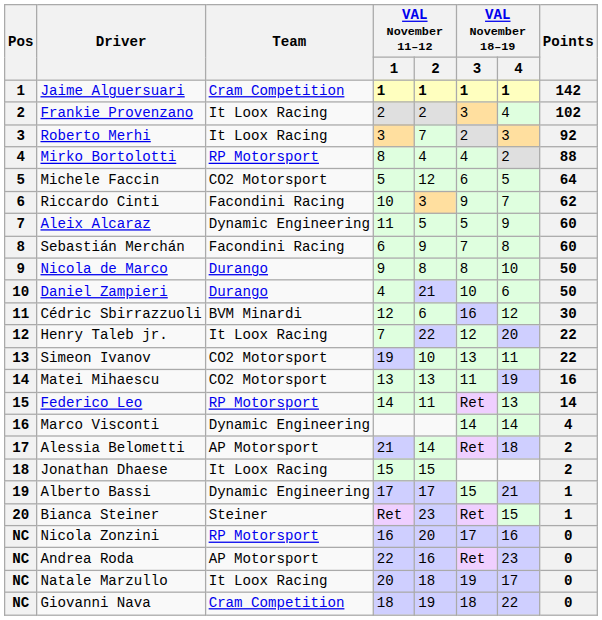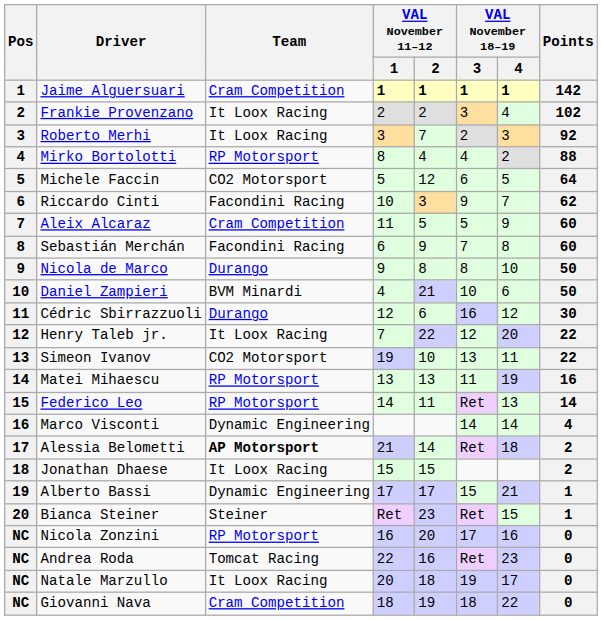 <table class="wikitable" style="font-size: 85%;">
 <tr>
 <th rowspan=2>Pos</th>
 <th rowspan=2>Driver</th>
 <th rowspan=2>Team</th>
 <th colspan=2> <a href='#'>VAL</a><br><small>November 11–12</small></th>
 <th colspan=2> <a href='#'>VAL</a><br><small>November 18–19</small></th>
 <th rowspan=2>Points</th>
 </tr>
 <tr>
 <th width="27">1</th>
 <th width="27">2</th>
 <th width="27">3</th>
 <th width="27">4</th>
 </tr>
 <tr>
 <th>1</th>
 <td> <a href='#'>Jaime Alguersuari</a></td>
 <td><a href='#'>Cram Competition</a></td>
 <td style="background:#FFFFBF;"><strong>1</strong></td>
 <td style="background:#FFFFBF;"><strong>1</strong></td>
 <td style="background:#FFFFBF;"><strong>1</strong></td>
 <td style="background:#FFFFBF;"><strong>1</strong></td>
 <th>142</th>
 </tr>
 <tr>
 <th>2</th>
 <td> <a href='#'>Frankie Provenzano</a></td>
 <td>It Loox Racing</td>
 <td style="background:#DFDFDF;">2</td>
 <td style="background:#DFDFDF;">2</td>
 <td style="background:#FFDF9F;">3</td>
 <td style="background:#DFFFDF;">4</td>
 <th>102</th>
 </tr>
 <tr>
 <th>3</th>
 <td> <a href='#'>Roberto Merhi</a></td>
 <td>It Loox Racing</td>
 <td style="background:#FFDF9F;">3</td>
 <td style="background:#DFFFDF;">7</td>
 <td style="background:#DFDFDF;">2</td>
 <td style="background:#FFDF9F;">3</td>
 <th>92</th>
 </tr>
 <tr>
 <th>4</th>
 <td> <a href='#'>Mirko Bortolotti</a></td>
 <td><a href='#'>RP Motorsport</a></td>
 <td style="background:#DFFFDF;">8</td>
 <td style="background:#DFFFDF;">4</td>
 <td style="background:#DFFFDF;">4</td>
 <td style="background:#DFDFDF;">2</td>
 <th>88</th>
 </tr>
 <tr>
 <th>5</th>
 <td> Michele Faccin</td>
 <td>CO2 Motorsport</td>
 <td style="background:#DFFFDF;">5</td>
 <td style="background:#DFFFDF;">12</td>
 <td style="background:#DFFFDF;">6</td>
 <td style="background:#DFFFDF;">5</td>
 <th>64</th>
 </tr>
 <tr>
 <th>6</th>
 <td> Riccardo Cinti</td>
 <td>Facondini Racing</td>
 <td style="background:#DFFFDF;">10</td>
 <td style="background:#FFDF9F;">3</td>
 <td style="background:#DFFFDF;">9</td>
 <td style="background:#DFFFDF;">7</td>
 <th>62</th>
 </tr>
 <tr>
 <th>7</th>
 <td> <a href='#'>Aleix Alcaraz</a></td>
-<td>Dynamic Engineering</td>
+<td><a href='#'>Cram Competition</a></td>
 <td style="background:#DFFFDF;">11</td>
 <td style="background:#DFFFDF;">5</td>
 <td style="background:#DFFFDF;">5</td>
 <td style="background:#DFFFDF;">9</td>
 <th>60</th>
 </tr>
 <tr>
 <th>8</th>
 <td> Sebastián Merchán</td>
 <td>Facondini Racing</td>
 <td style="background:#DFFFDF;">6</td>
 <td style="background:#DFFFDF;">9</td>
 <td style="background:#DFFFDF;">7</td>
 <td style="background:#DFFFDF;">8</td>
 <th>60</th>
 </tr>
 <tr>
 <th>9</th>
 <td> <a href='#'>Nicola de Marco</a></td>
 <td><a href='#'>Durango</a></td>
 <td style="background:#DFFFDF;">9</td>
 <td style="background:#DFFFDF;">8</td>
 <td style="background:#DFFFDF;">8</td>
 <td style="background:#DFFFDF;">10</td>
 <th>50</th>
 </tr>
 <tr>
 <th>10</th>
 <td> <a href='#'>Daniel Zampieri</a></td>
-<td><a href='#'>Durango</a></td>
+<td>BVM Minardi</td>
 <td style="background:#DFFFDF;">4</td>
 <td style="background:#CFCFFF;">21</td>
 <td style="background:#DFFFDF;">10</td>
 <td style="background:#DFFFDF;">6</td>
 <th>50</th>
 </tr>
 <tr>
 <th>11</th>
 <td> Cédric Sbirrazzuoli</td>
-<td>BVM Minardi</td>
+<td><a href='#'>Durango</a></td>
 <td style="background:#DFFFDF;">12</td>
 <td style="background:#DFFFDF;">6</td>
 <td style="background:#CFCFFF;">16</td>
 <td style="background:#DFFFDF;">12</td>
 <th>30</th>
 </tr>
 <tr>
 <th>12</th>
 <td> Henry Taleb jr.</td>
 <td>It Loox Racing</td>
 <td style="background:#DFFFDF;">7</td>
 <td style="background:#CFCFFF;">22</td>
 <td style="background:#DFFFDF;">12</td>
 <td style="background:#CFCFFF;">20</td>
 <th>22</th>
 </tr>
 <tr>
 <th>13</th>
 <td> Simeon Ivanov</td>
 <td>CO2 Motorsport</td>
 <td style="background:#CFCFFF;">19</td>
 <td style="background:#DFFFDF;">10</td>
 <td style="background:#DFFFDF;">13</td>
 <td style="background:#DFFFDF;">11</td>
 <th>22</th>
 </tr>
 <tr>
 <th>14</th>
 <td> Matei Mihaescu</td>
-<td>CO2 Motorsport</td>
+<td><a href='#'>RP Motorsport</a></td>
 <td style="background:#DFFFDF;">13</td>
 <td style="background:#DFFFDF;">13</td>
 <td style="background:#DFFFDF;">11</td>
 <td style="background:#CFCFFF;">19</td>
 <th>16</th>
 </tr>
 <tr>
 <th>15</th>
 <td> <a href='#'>Federico Leo</a></td>
 <td><a href='#'>RP Motorsport</a></td>
 <td style="background:#DFFFDF;">14</td>
 <td style="background:#DFFFDF;">11</td>
 <td style="background:#EFCFFF;">Ret</td>
 <td style="background:#DFFFDF;">13</td>
 <th>14</th>
 </tr>
 <tr>
 <th>16</th>
 <td> Marco Visconti</td>
 <td>Dynamic Engineering</td>
 <td></td>
 <td></td>
 <td style="background:#DFFFDF;">14</td>
 <td style="background:#DFFFDF;">14</td>
 <th>4</th>
 </tr>
 <tr>
 <th>17</th>
 <td> Alessia Belometti</td>
-<td>AP Motorsport</td>
+<td><strong>AP Motorsport</strong></td>
 <td style="background:#CFCFFF;">21</td>
 <td style="background:#DFFFDF;">14</td>
 <td style="background:#EFCFFF;">Ret</td>
 <td style="background:#CFCFFF;">18</td>
 <th>2</th>
 </tr>
 <tr>
 <th>18</th>
 <td> Jonathan Dhaese</td>
 <td>It Loox Racing</td>
 <td style="background:#DFFFDF;">15</td>
 <td style="background:#DFFFDF;">15</td>
 <td></td>
 <td></td>
 <th>2</th>
 </tr>
 <tr>
 <th>19</th>
 <td> Alberto Bassi</td>
 <td>Dynamic Engineering</td>
 <td style="background:#CFCFFF;">17</td>
 <td style="background:#CFCFFF;">17</td>
 <td style="background:#DFFFDF;">15</td>
 <td style="background:#CFCFFF;">21</td>
 <th>1</th>
 </tr>
 <tr>
 <th>20</th>
 <td> Bianca Steiner</td>
 <td>Steiner</td>
 <td style="background:#EFCFFF;">Ret</td>
 <td style="background:#CFCFFF;">23</td>
 <td style="background:#EFCFFF;">Ret</td>
 <td style="background:#DFFFDF;">15</td>
 <th>1</th>
 </tr>
 <tr>
 <th>NC</th>
 <td> Nicola Zonzini</td>
 <td><a href='#'>RP Motorsport</a></td>
 <td style="background:#CFCFFF;">16</td>
 <td style="background:#CFCFFF;">20</td>
 <td style="background:#CFCFFF;">17</td>
 <td style="background:#CFCFFF;">16</td>
 <th>0</th>
 </tr>
 <tr>
 <th>NC</th>
 <td> Andrea Roda</td>
-<td>AP Motorsport</td>
+<td>Tomcat Racing</td>
 <td style="background:#CFCFFF;">22</td>
 <td style="background:#CFCFFF;">16</td>
 <td style="background:#EFCFFF;">Ret</td>
 <td style="background:#CFCFFF;">23</td>
 <th>0</th>
 </tr>
 <tr>
 <th>NC</th>
 <td> Natale Marzullo</td>
 <td>It Loox Racing</td>
 <td style="background:#CFCFFF;">20</td>
 <td style="background:#CFCFFF;">18</td>
 <td style="background:#CFCFFF;">19</td>
 <td style="background:#CFCFFF;">17</td>
 <th>0</th>
 </tr>
 <tr>
 <th>NC</th>
 <td> Giovanni Nava</td>
 <td><a href='#'>Cram Competition</a></td>
 <td style="background:#CFCFFF;">18</td>
 <td style="background:#CFCFFF;">19</td>
 <td style="background:#CFCFFF;">18</td>
 <td style="background:#CFCFFF;">22</td>
 <th>0</th>
 </tr>
 </table>
